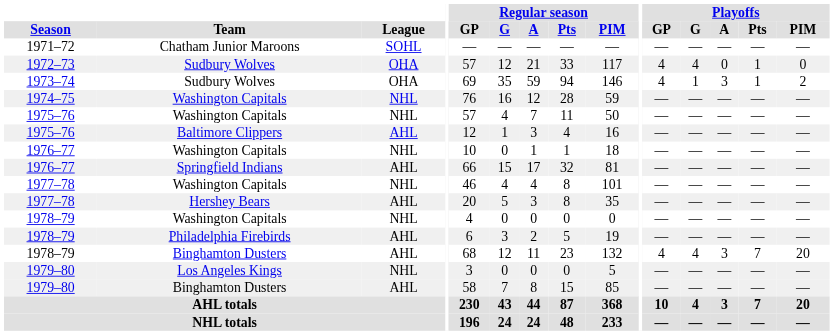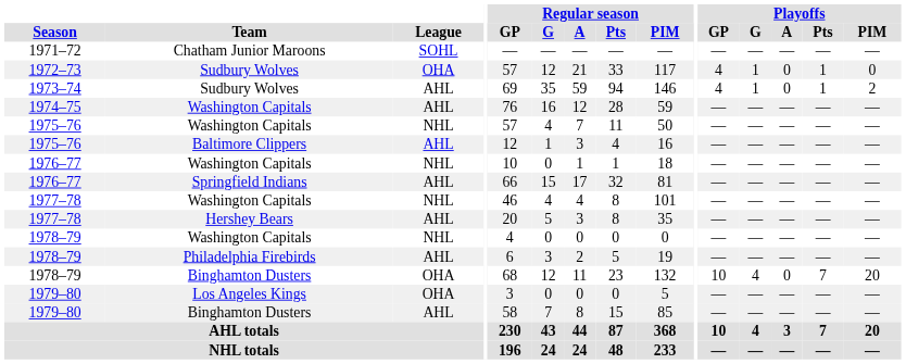 <table border="0" cellpadding="1" cellspacing="0" style="text-align:center; width:60em">
 <tr bgcolor="#e0e0e0">
 <th colspan="3" bgcolor="#ffffff"></th>
 <th rowspan="100" bgcolor="#ffffff"></th>
 <th colspan="5"><a href='#'>Regular season</a></th>
 <th rowspan="100" bgcolor="#ffffff"></th>
 <th colspan="5"><a href='#'>Playoffs</a></th>
 </tr>
 <tr bgcolor="#e0e0e0">
 <th><a href='#'>Season</a></th>
 <th>Team</th>
 <th>League</th>
 <th>GP</th>
 <th><a href='#'>G</a></th>
 <th><a href='#'>A</a></th>
 <th><a href='#'>Pts</a></th>
 <th><a href='#'>PIM</a></th>
 <th>GP</th>
 <th>G</th>
 <th>A</th>
 <th>Pts</th>
 <th>PIM</th>
 </tr>
 <tr>
 <td>1971–72</td>
 <td>Chatham Junior Maroons</td>
 <td><a href='#'>SOHL</a></td>
 <td>—</td>
 <td>—</td>
 <td>—</td>
 <td>—</td>
 <td>—</td>
 <td>—</td>
 <td>—</td>
 <td>—</td>
 <td>—</td>
 <td>—</td>
 </tr>
 <tr bgcolor="#f0f0f0">
 <td><a href='#'>1972–73</a></td>
 <td><a href='#'>Sudbury Wolves</a></td>
 <td><a href='#'>OHA</a></td>
 <td>57</td>
 <td>12</td>
 <td>21</td>
 <td>33</td>
 <td>117</td>
 <td>4</td>
-<td>4</td>
+<td>1</td>
 <td>0</td>
 <td>1</td>
 <td>0</td>
 </tr>
 <tr>
 <td><a href='#'>1973–74</a></td>
 <td>Sudbury Wolves</td>
-<td>OHA</td>
+<td>AHL</td>
 <td>69</td>
 <td>35</td>
 <td>59</td>
 <td>94</td>
 <td>146</td>
 <td>4</td>
 <td>1</td>
-<td>3</td>
+<td>0</td>
 <td>1</td>
 <td>2</td>
 </tr>
 <tr bgcolor="#f0f0f0">
 <td><a href='#'>1974–75</a></td>
 <td><a href='#'>Washington Capitals</a></td>
-<td><a href='#'>NHL</a></td>
+<td>AHL</td>
 <td>76</td>
 <td>16</td>
 <td>12</td>
 <td>28</td>
 <td>59</td>
 <td>—</td>
 <td>—</td>
 <td>—</td>
 <td>—</td>
 <td>—</td>
 </tr>
 <tr>
 <td><a href='#'>1975–76</a></td>
 <td>Washington Capitals</td>
 <td>NHL</td>
 <td>57</td>
 <td>4</td>
 <td>7</td>
 <td>11</td>
 <td>50</td>
 <td>—</td>
 <td>—</td>
 <td>—</td>
 <td>—</td>
 <td>—</td>
 </tr>
 <tr bgcolor="#f0f0f0">
 <td><a href='#'>1975–76</a></td>
 <td><a href='#'>Baltimore Clippers</a></td>
 <td><a href='#'>AHL</a></td>
 <td>12</td>
 <td>1</td>
 <td>3</td>
 <td>4</td>
 <td>16</td>
 <td>—</td>
 <td>—</td>
 <td>—</td>
 <td>—</td>
 <td>—</td>
 </tr>
 <tr>
 <td><a href='#'>1976–77</a></td>
 <td>Washington Capitals</td>
 <td>NHL</td>
 <td>10</td>
 <td>0</td>
 <td>1</td>
 <td>1</td>
 <td>18</td>
 <td>—</td>
 <td>—</td>
 <td>—</td>
 <td>—</td>
 <td>—</td>
 </tr>
 <tr bgcolor="#f0f0f0">
 <td><a href='#'>1976–77</a></td>
 <td><a href='#'>Springfield Indians</a></td>
 <td>AHL</td>
 <td>66</td>
 <td>15</td>
 <td>17</td>
 <td>32</td>
 <td>81</td>
 <td>—</td>
 <td>—</td>
 <td>—</td>
 <td>—</td>
 <td>—</td>
 </tr>
 <tr>
 <td><a href='#'>1977–78</a></td>
 <td>Washington Capitals</td>
 <td>NHL</td>
 <td>46</td>
 <td>4</td>
 <td>4</td>
 <td>8</td>
 <td>101</td>
 <td>—</td>
 <td>—</td>
 <td>—</td>
 <td>—</td>
 <td>—</td>
 </tr>
 <tr bgcolor="#f0f0f0">
 <td><a href='#'>1977–78</a></td>
 <td><a href='#'>Hershey Bears</a></td>
 <td>AHL</td>
 <td>20</td>
 <td>5</td>
 <td>3</td>
 <td>8</td>
 <td>35</td>
 <td>—</td>
 <td>—</td>
 <td>—</td>
 <td>—</td>
 <td>—</td>
 </tr>
 <tr>
 <td><a href='#'>1978–79</a></td>
 <td>Washington Capitals</td>
 <td>NHL</td>
 <td>4</td>
 <td>0</td>
 <td>0</td>
 <td>0</td>
 <td>0</td>
 <td>—</td>
 <td>—</td>
 <td>—</td>
 <td>—</td>
 <td>—</td>
 </tr>
 <tr bgcolor="#f0f0f0">
 <td><a href='#'>1978–79</a></td>
 <td><a href='#'>Philadelphia Firebirds</a></td>
 <td>AHL</td>
 <td>6</td>
 <td>3</td>
 <td>2</td>
 <td>5</td>
 <td>19</td>
 <td>—</td>
 <td>—</td>
 <td>—</td>
 <td>—</td>
 <td>—</td>
 </tr>
 <tr>
 <td>1978–79</td>
 <td><a href='#'>Binghamton Dusters</a></td>
-<td>AHL</td>
+<td>OHA</td>
 <td>68</td>
 <td>12</td>
 <td>11</td>
 <td>23</td>
 <td>132</td>
+<td>10</td>
 <td>4</td>
-<td>4</td>
-<td>3</td>
+<td>0</td>
 <td>7</td>
 <td>20</td>
 </tr>
 <tr bgcolor="#f0f0f0">
 <td><a href='#'>1979–80</a></td>
 <td><a href='#'>Los Angeles Kings</a></td>
-<td>NHL</td>
+<td>OHA</td>
 <td>3</td>
 <td>0</td>
 <td>0</td>
 <td>0</td>
 <td>5</td>
 <td>—</td>
 <td>—</td>
 <td>—</td>
 <td>—</td>
 <td>—</td>
 </tr>
 <tr bgcolor="#f0f0f0">
 <td><a href='#'>1979–80</a></td>
 <td>Binghamton Dusters</td>
 <td>AHL</td>
 <td>58</td>
 <td>7</td>
 <td>8</td>
 <td>15</td>
 <td>85</td>
 <td>—</td>
 <td>—</td>
 <td>—</td>
 <td>—</td>
 <td>—</td>
 </tr>
 <tr bgcolor="#e0e0e0">
 <th colspan="3">AHL totals</th>
 <th>230</th>
 <th>43</th>
 <th>44</th>
 <th>87</th>
 <th>368</th>
 <th>10</th>
 <th>4</th>
 <th>3</th>
 <th>7</th>
 <th>20</th>
 </tr>
 <tr bgcolor="#e0e0e0">
 <th colspan="3">NHL totals</th>
 <th>196</th>
 <th>24</th>
 <th>24</th>
 <th>48</th>
 <th>233</th>
 <th>—</th>
 <th>—</th>
 <th>—</th>
 <th>—</th>
 <th>—</th>
 </tr>
 </table>
